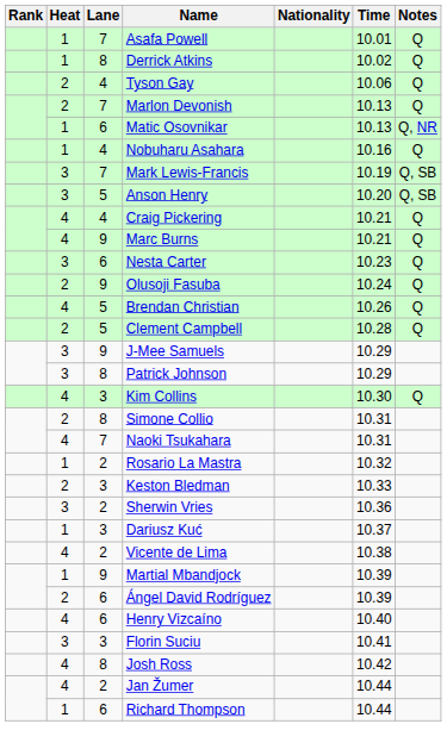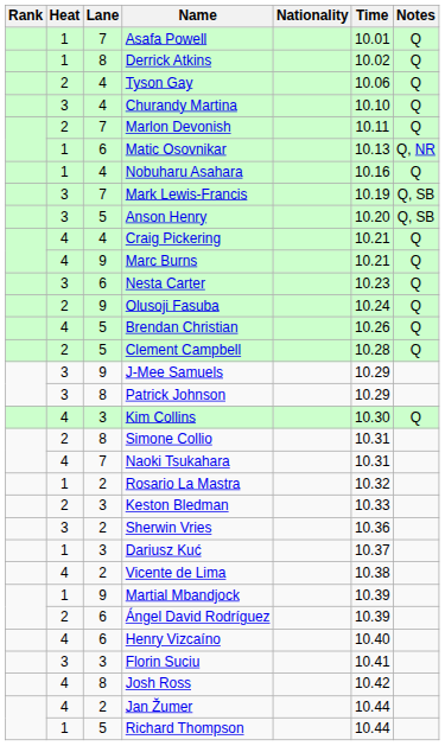 <table class="wikitable sortable" style="text-align:center" style="text-align:center">
 <tr>
 <th>Rank</th>
 <th>Heat</th>
 <th>Lane</th>
 <th>Name</th>
 <th>Nationality</th>
 <th>Time</th>
 <th>Notes</th>
 </tr>
 <tr bgcolor=ccffcc>
 <td></td>
 <td>1</td>
 <td>7</td>
 <td align=left><a href='#'>Asafa Powell</a></td>
 <td align=left></td>
 <td>10.01</td>
 <td>Q</td>
 </tr>
 <tr bgcolor=ccffcc>
 <td></td>
 <td>1</td>
 <td>8</td>
 <td align=left><a href='#'>Derrick Atkins</a></td>
 <td align=left></td>
 <td>10.02</td>
 <td>Q</td>
 </tr>
 <tr bgcolor=ccffcc>
 <td></td>
 <td>2</td>
 <td>4</td>
 <td align=left><a href='#'>Tyson Gay</a></td>
 <td align=left></td>
 <td>10.06</td>
 <td>Q</td>
 </tr>
 <tr bgcolor=ccffcc>
+<td></td>
+<td>3</td>
+<td>4</td>
+<td align=left><a href='#'>Churandy Martina</a></td>
+<td align=left></td>
+<td>10.10</td>
+<td>Q</td>
+</tr>
+<tr bgcolor=ccffcc>
 <td rowspan="2"></td>
 <td>2</td>
 <td>7</td>
 <td align=left><a href='#'>Marlon Devonish</a></td>
 <td align=left></td>
-<td>10.13</td>
+<td>10.11</td>
 <td>Q</td>
 </tr>
 <tr bgcolor=ccffcc>
 <td>1</td>
 <td>6</td>
 <td align=left><a href='#'>Matic Osovnikar</a></td>
 <td align=left></td>
 <td>10.13</td>
 <td>Q, <a href='#'>NR</a></td>
 </tr>
 <tr bgcolor=ccffcc>
 <td></td>
 <td>1</td>
 <td>4</td>
 <td align=left><a href='#'>Nobuharu Asahara</a></td>
 <td align=left></td>
 <td>10.16</td>
 <td>Q</td>
 </tr>
 <tr bgcolor=ccffcc>
 <td></td>
 <td>3</td>
 <td>7</td>
 <td align=left><a href='#'>Mark Lewis-Francis</a></td>
 <td align=left></td>
 <td>10.19</td>
 <td>Q, SB</td>
 </tr>
 <tr bgcolor=ccffcc>
 <td></td>
 <td>3</td>
 <td>5</td>
 <td align=left><a href='#'>Anson Henry</a></td>
 <td align=left></td>
 <td>10.20</td>
 <td>Q, SB</td>
 </tr>
 <tr bgcolor=ccffcc>
 <td rowspan="2"></td>
 <td>4</td>
 <td>4</td>
 <td align=left><a href='#'>Craig Pickering</a></td>
 <td align=left></td>
 <td>10.21</td>
 <td>Q</td>
 </tr>
 <tr bgcolor=ccffcc>
 <td>4</td>
 <td>9</td>
 <td align=left><a href='#'>Marc Burns</a></td>
 <td align=left></td>
 <td>10.21</td>
 <td>Q</td>
 </tr>
 <tr bgcolor=ccffcc>
 <td></td>
 <td>3</td>
 <td>6</td>
 <td align=left><a href='#'>Nesta Carter</a></td>
 <td align=left></td>
 <td>10.23</td>
 <td>Q</td>
 </tr>
 <tr bgcolor=ccffcc>
 <td></td>
 <td>2</td>
 <td>9</td>
 <td align=left><a href='#'>Olusoji Fasuba</a></td>
 <td align=left></td>
 <td>10.24</td>
 <td>Q</td>
 </tr>
 <tr bgcolor=ccffcc>
 <td></td>
 <td>4</td>
 <td>5</td>
 <td align=left><a href='#'>Brendan Christian</a></td>
 <td align=left></td>
 <td>10.26</td>
 <td>Q</td>
 </tr>
 <tr bgcolor=ccffcc>
 <td></td>
 <td>2</td>
 <td>5</td>
 <td align=left><a href='#'>Clement Campbell</a></td>
 <td align=left></td>
 <td>10.28</td>
 <td>Q</td>
 </tr>
 <tr>
 <td rowspan="2"></td>
 <td>3</td>
 <td>9</td>
 <td align=left><a href='#'>J-Mee Samuels</a></td>
 <td align=left></td>
 <td>10.29</td>
 <td></td>
 </tr>
 <tr>
 <td>3</td>
 <td>8</td>
 <td align=left><a href='#'>Patrick Johnson</a></td>
 <td align=left></td>
 <td>10.29</td>
 <td></td>
 </tr>
 <tr bgcolor=ccffcc>
 <td></td>
 <td>4</td>
 <td>3</td>
 <td align=left><a href='#'>Kim Collins</a></td>
 <td align=left></td>
 <td>10.30</td>
 <td>Q</td>
 </tr>
 <tr>
 <td rowspan="2"></td>
 <td>2</td>
 <td>8</td>
 <td align=left><a href='#'>Simone Collio</a></td>
 <td align=left></td>
 <td>10.31</td>
 <td></td>
 </tr>
 <tr>
 <td>4</td>
 <td>7</td>
 <td align=left><a href='#'>Naoki Tsukahara</a></td>
 <td align=left></td>
 <td>10.31</td>
 <td></td>
 </tr>
 <tr>
 <td></td>
 <td>1</td>
 <td>2</td>
 <td align=left><a href='#'>Rosario La Mastra</a></td>
 <td align=left></td>
 <td>10.32</td>
 <td></td>
 </tr>
 <tr>
 <td></td>
 <td>2</td>
 <td>3</td>
 <td align=left><a href='#'>Keston Bledman</a></td>
 <td align=left></td>
 <td>10.33</td>
 <td></td>
 </tr>
 <tr>
 <td></td>
 <td>3</td>
 <td>2</td>
 <td align=left><a href='#'>Sherwin Vries</a></td>
 <td align=left></td>
 <td>10.36</td>
 <td></td>
 </tr>
 <tr>
 <td></td>
 <td>1</td>
 <td>3</td>
 <td align=left><a href='#'>Dariusz Kuć</a></td>
 <td align=left></td>
 <td>10.37</td>
 <td></td>
 </tr>
 <tr>
 <td></td>
 <td>4</td>
 <td>2</td>
 <td align=left><a href='#'>Vicente de Lima</a></td>
 <td align=left></td>
 <td>10.38</td>
 <td></td>
 </tr>
 <tr>
 <td rowspan="2"></td>
 <td>1</td>
 <td>9</td>
 <td align=left><a href='#'>Martial Mbandjock</a></td>
 <td align=left></td>
 <td>10.39</td>
 <td></td>
 </tr>
 <tr>
 <td>2</td>
 <td>6</td>
 <td align=left><a href='#'>Ángel David Rodríguez</a></td>
 <td align=left></td>
 <td>10.39</td>
 <td></td>
 </tr>
 <tr>
 <td></td>
 <td>4</td>
 <td>6</td>
 <td align=left><a href='#'>Henry Vizcaíno</a></td>
 <td align=left></td>
 <td>10.40</td>
 <td></td>
 </tr>
 <tr>
 <td></td>
 <td>3</td>
 <td>3</td>
 <td align=left><a href='#'>Florin Suciu</a></td>
 <td align=left></td>
 <td>10.41</td>
 <td></td>
 </tr>
 <tr>
 <td></td>
 <td>4</td>
 <td>8</td>
 <td align=left><a href='#'>Josh Ross</a></td>
 <td align=left></td>
 <td>10.42</td>
 <td></td>
 </tr>
 <tr>
 <td rowspan="2"></td>
 <td>4</td>
 <td>2</td>
 <td align=left><a href='#'>Jan Žumer</a></td>
 <td align=left></td>
 <td>10.44</td>
 <td></td>
 </tr>
 <tr>
 <td>1</td>
-<td>6</td>
+<td>5</td>
 <td align=left><a href='#'>Richard Thompson</a></td>
 <td align=left></td>
 <td>10.44</td>
 <td></td>
 </tr>
 </table>
